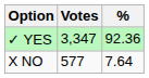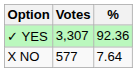 <table class="wikitable">
 <tr>
 <th>Option</th>
 <th>Votes</th>
 <th>%</th>
 </tr>
 <tr>
 <td style=background:#bbf8be>✓ YES</td>
-<td style=background:#bbf8be>3,347</td>
+<td style=background:#bbf8be>3,307</td>
 <td style=background:#bbf8be>92.36</td>
 </tr>
 <tr>
 <td>X NO</td>
 <td>577</td>
 <td>7.64</td>
 </tr>
 </table>
